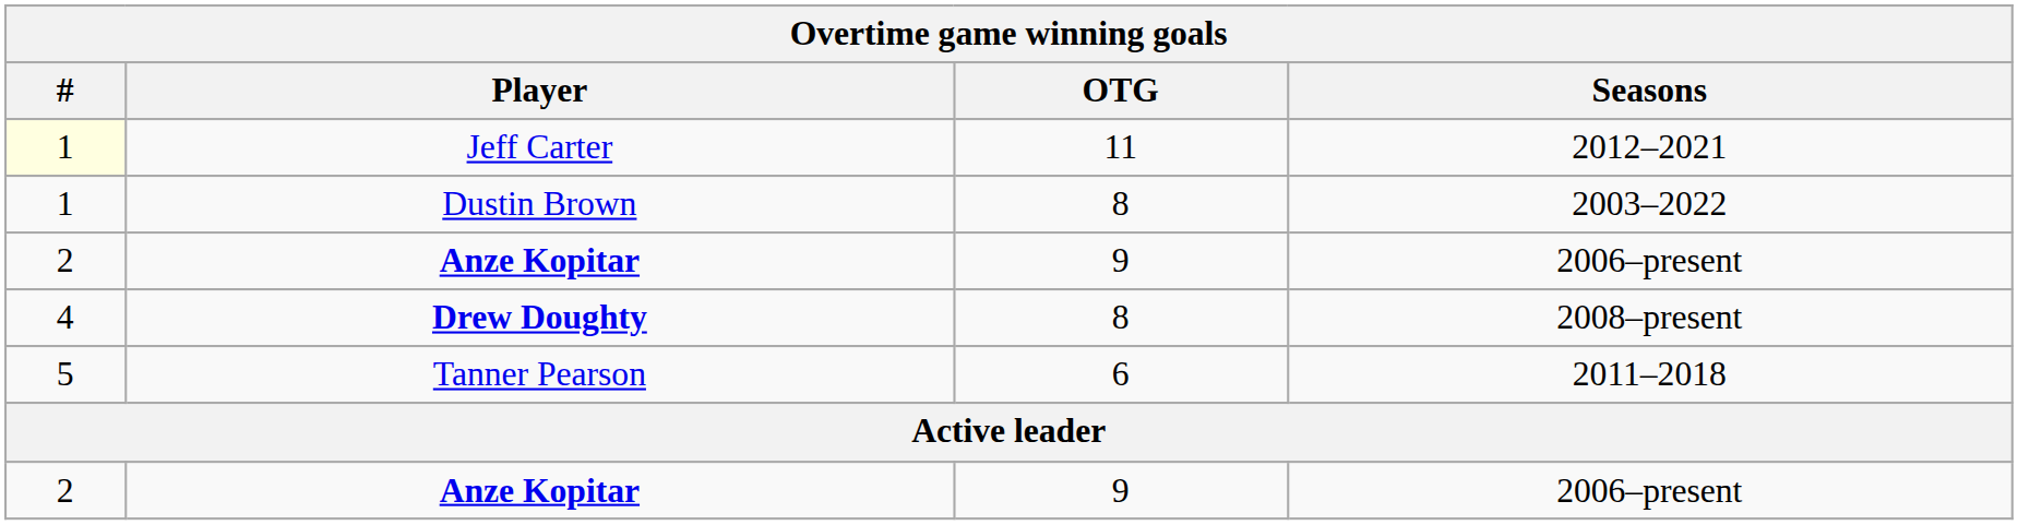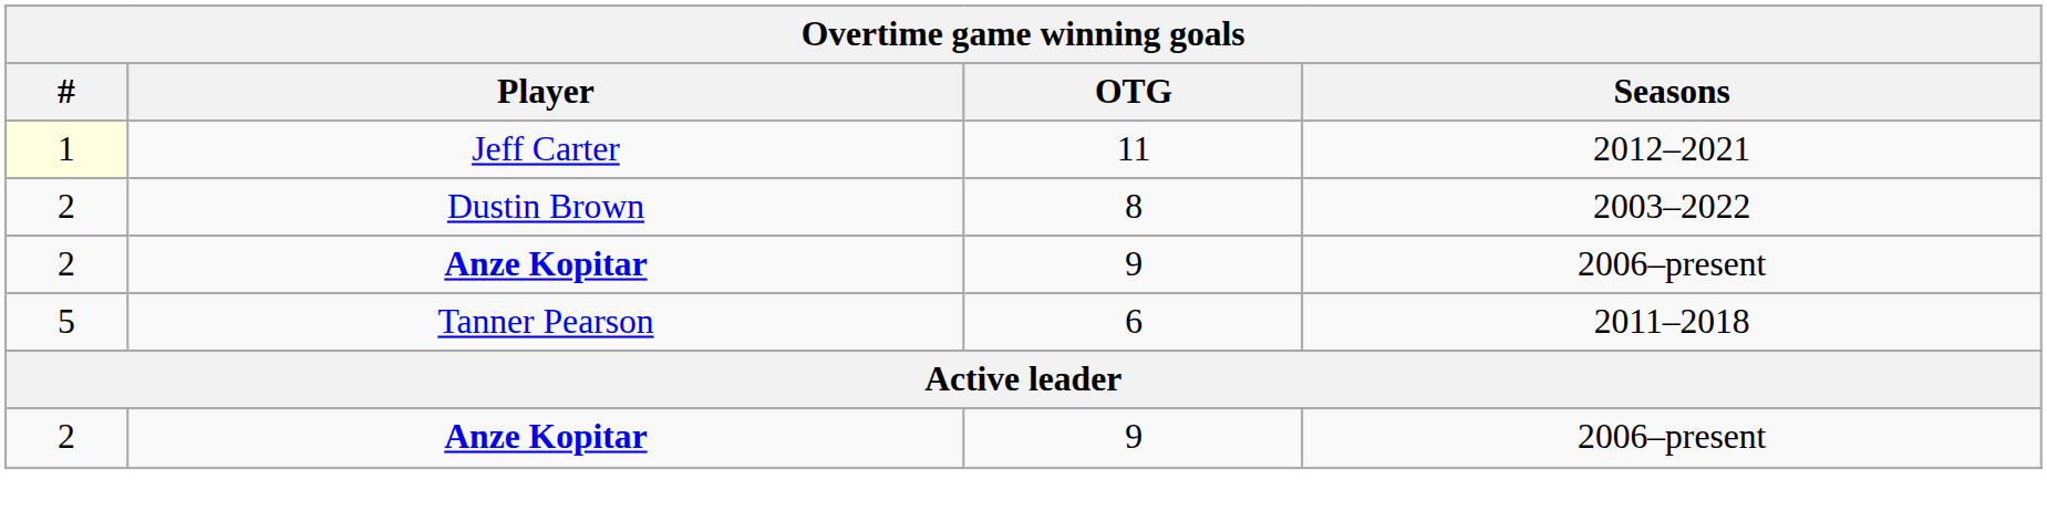 <table class="wikitable" style="text-align: center; font-size: 95%" width="70%">
 <tr>
 <th colspan="4">Overtime game winning goals</th>
 </tr>
 <tr>
 <th>#</th>
 <th>Player</th>
 <th>OTG</th>
 <th>Seasons</th>
 </tr>
 <tr>
 <td style="background: lightyellow;">1</td>
 <td><a href='#'>Jeff Carter</a></td>
 <td>11</td>
 <td>2012–2021</td>
 </tr>
 <tr>
-<td>1</td>
+<td>2</td>
 <td><a href='#'>Dustin Brown</a></td>
 <td>8</td>
 <td>2003–2022</td>
 </tr>
 <tr>
 <td>2</td>
 <td><strong><a href='#'>Anze Kopitar</a></strong></td>
 <td>9</td>
 <td>2006–present</td>
-</tr>
-<tr>
-<td>4</td>
-<td><strong><a href='#'>Drew Doughty</a></strong></td>
-<td>8</td>
-<td>2008–present</td>
 </tr>
 <tr>
 <td>5</td>
 <td><a href='#'>Tanner Pearson</a></td>
 <td>6</td>
 <td>2011–2018</td>
 </tr>
 <tr>
 <th colspan="4">Active leader</th>
 </tr>
 <tr>
 <td>2</td>
 <td><strong><a href='#'>Anze Kopitar</a></strong></td>
 <td>9</td>
 <td>2006–present</td>
 </tr>
 </table>
